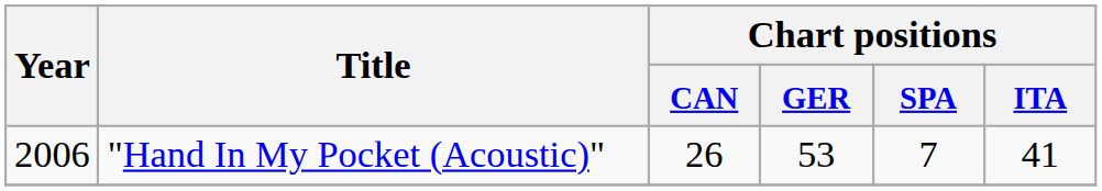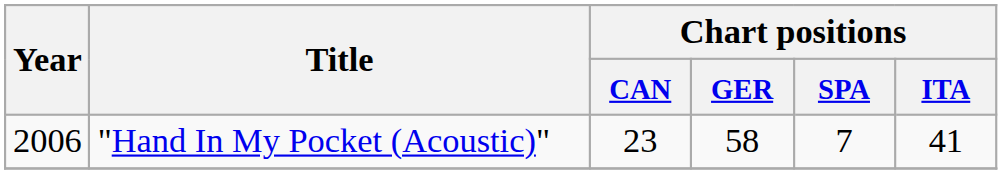 <table class="wikitable">
 <tr>
 <th width="28" rowspan="2">Year</th>
 <th width="225" rowspan="2">Title</th>
 <th colspan="4">Chart positions</th>
 </tr>
 <tr>
 <th width="40"><small><a href='#'>CAN</a></small></th>
 <th width="40"><small><a href='#'>GER</a></small></th>
 <th width="40"><small><a href='#'>SPA</a></small></th>
 <th width="40"><small><a href='#'>ITA</a></small></th>
 </tr>
 <tr>
 <td align="center" rowspan="1">2006</td>
 <td>"<a href='#'>Hand In My Pocket (Acoustic)</a>"</td>
-<td align="center">26</td>
-<td align="center">53</td>
+<td align="center">23</td>
+<td align="center">58</td>
 <td align="center">7</td>
 <td align="center">41</td>
 </tr>
 <tr>
 </tr>
 </table>
